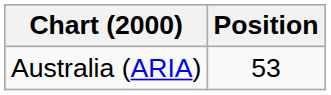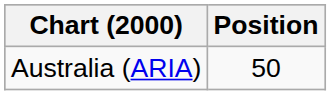 <table class="wikitable">
 <tr>
 <th>Chart (2000)</th>
 <th>Position</th>
 </tr>
 <tr>
 <td>Australia (<a href='#'>ARIA</a>)</td>
-<td align="center">53</td>
+<td align="center">50</td>
 </tr>
 </table>
